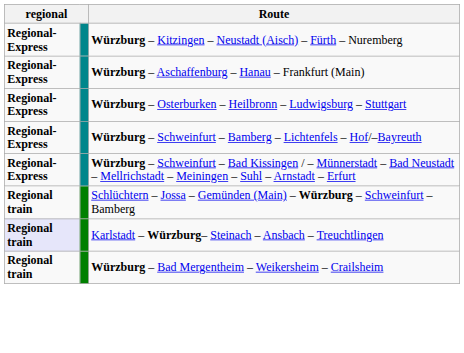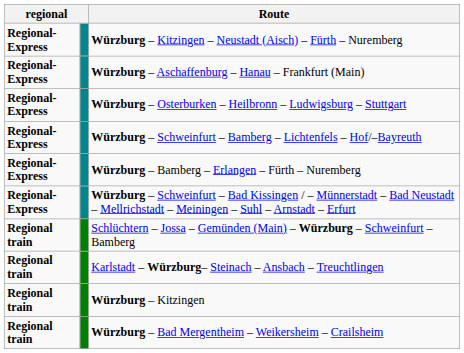 <table class="wikitable">
 <tr style="background:#e3e3e3;">
 <th colspan="2">regional</th>
 <th>Route</th>
 </tr>
 <tr>
 <td><strong>Regional-Express</strong></td>
 <td style="background-color:#00868B;"> </td>
 <td><strong>Würzburg</strong> – <a href='#'>Kitzingen</a> – <a href='#'>Neustadt (Aisch)</a> – <a href='#'>Fürth</a> – Nuremberg</td>
 </tr>
 <tr>
 <td><strong>Regional-Express</strong></td>
 <td style="background-color:#00868B;"> </td>
 <td><strong>Würzburg</strong> – <a href='#'>Aschaffenburg</a> – <a href='#'>Hanau</a> – Frankfurt (Main)</td>
 </tr>
 <tr>
 <td><strong>Regional-Express</strong></td>
 <td style="background-color:#00868B;"> </td>
 <td><strong>Würzburg</strong> – <a href='#'>Osterburken</a> – <a href='#'>Heilbronn</a> – <a href='#'>Ludwigsburg</a> – <a href='#'>Stuttgart</a></td>
 </tr>
 <tr>
 <td><strong>Regional-Express</strong></td>
 <td style="background-color:#00868B;"> </td>
 <td><strong>Würzburg</strong> – <a href='#'>Schweinfurt</a> – <a href='#'>Bamberg</a> – <a href='#'>Lichtenfels</a> – <a href='#'>Hof</a>/–<a href='#'>Bayreuth</a></td>
 </tr>
 <tr>
 <td><strong>Regional-Express</strong></td>
 <td style="background-color:#00868B;"> </td>
+<td><strong>Würzburg</strong> – Bamberg – <a href='#'>Erlangen</a> – Fürth – Nuremberg</td>
+</tr>
+<tr>
+<td><strong>Regional-Express</strong></td>
+<td style="background-color:#00868B;"> </td>
 <td><strong>Würzburg</strong> – <a href='#'>Schweinfurt</a> – <a href='#'>Bad Kissingen</a> / – <a href='#'>Münnerstadt</a> – <a href='#'>Bad Neustadt</a> – <a href='#'>Mellrichstadt</a> – <a href='#'>Meiningen</a> – <a href='#'>Suhl</a> – <a href='#'>Arnstadt</a> – <a href='#'>Erfurt</a></td>
 </tr>
 <tr>
 <td><strong>Regional train</strong></td>
 <td style="background-color:#008000;"> </td>
 <td><a href='#'>Schlüchtern</a> – <a href='#'>Jossa</a> – <a href='#'>Gemünden (Main)</a> – <strong>Würzburg</strong> – <a href='#'>Schweinfurt</a> – Bamberg</td>
 </tr>
 <tr>
-<td style="background: lavender;"><strong>Regional train</strong></td>
+<td><strong>Regional train</strong></td>
 <td style="background-color:#008000;"> </td>
 <td><a href='#'>Karlstadt</a> – <strong>Würzburg</strong>– <a href='#'>Steinach</a> – <a href='#'>Ansbach</a> – <a href='#'>Treuchtlingen</a></td>
+</tr>
+<tr>
+<td><strong>Regional train</strong></td>
+<td style="background-color:#008000;"> </td>
+<td><strong>Würzburg</strong> – Kitzingen</td>
 </tr>
 <tr>
 <td><strong>Regional train</strong></td>
 <td style="background-color:#008000;"> </td>
 <td><strong>Würzburg</strong> – <a href='#'>Bad Mergentheim</a> – <a href='#'>Weikersheim</a> – <a href='#'>Crailsheim</a></td>
 </tr>
 </table>
